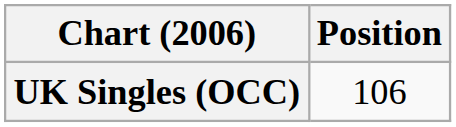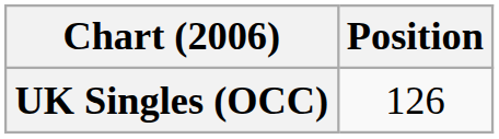 <table class="wikitable plainrowheaders" style="text-align:center">
 <tr>
 <th scope="col">Chart (2006)</th>
 <th scope="col">Position</th>
 </tr>
 <tr>
 <th scope="row">UK Singles (OCC)</th>
-<td>106</td>
+<td>126</td>
 </tr>
 </table>
